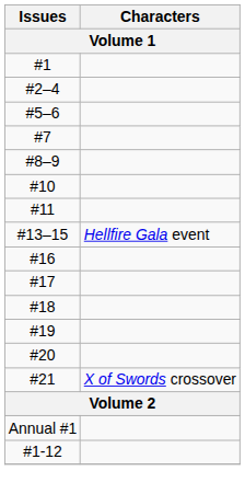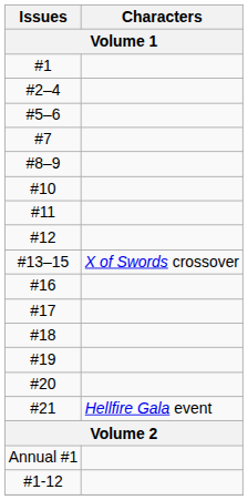 <table class="wikitable plainrowheaders" border="1">
 <tr>
 <th scope="col">Issues</th>
 <th scope="col">Characters</th>
 </tr>
 <tr>
 <th scope="col" colspan="2">Volume 1</th>
 </tr>
 <tr>
 <td align="center">#1</td>
 <td></td>
 </tr>
 <tr>
 <td align="center">#2–4</td>
 <td></td>
 </tr>
 <tr>
 <td align="center">#5–6</td>
 <td></td>
 </tr>
 <tr>
 <td align="center">#7</td>
 <td></td>
 </tr>
 <tr>
 <td align="center">#8–9</td>
 <td></td>
 </tr>
 <tr>
 <td align="center">#10</td>
 <td></td>
 </tr>
 <tr>
 <td align="center">#11</td>
 <td></td>
 </tr>
 <tr>
+<td align="center">#12</td>
+<td></td>
+</tr>
+<tr>
 <td align="center">#13–15</td>
-<td><em><a href='#'>Hellfire Gala</a></em> event</td>
+<td><em><a href='#'>X of Swords</a></em> crossover</td>
 </tr>
 <tr>
 <td align="center">#16</td>
 <td></td>
 </tr>
 <tr>
 <td align="center">#17</td>
 <td></td>
 </tr>
 <tr>
 <td align="center">#18</td>
 <td></td>
 </tr>
 <tr>
 <td align="center">#19</td>
 <td></td>
 </tr>
 <tr>
 <td align="center">#20</td>
 <td></td>
 </tr>
 <tr>
 <td align="center">#21</td>
-<td><em><a href='#'>X of Swords</a></em> crossover</td>
+<td><em><a href='#'>Hellfire Gala</a></em> event</td>
 </tr>
 <tr>
 <th scope="col" colspan="2">Volume 2</th>
 </tr>
 <tr>
 <td align="center">Annual #1</td>
 <td></td>
 </tr>
 <tr>
 <td align="center">#1-12</td>
 <td></td>
 </tr>
 <tr>
 </tr>
 </table>
